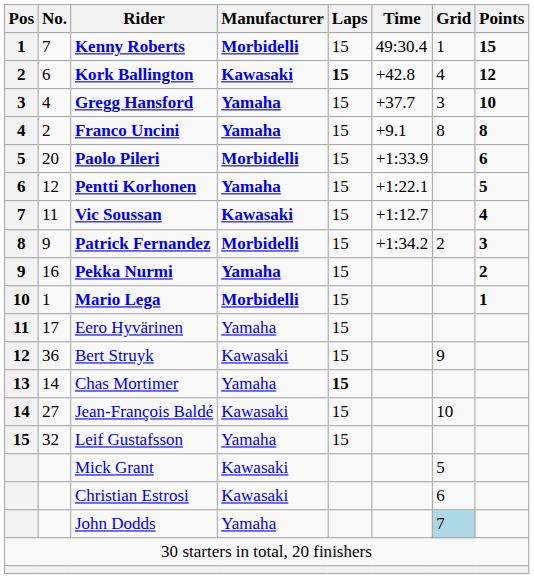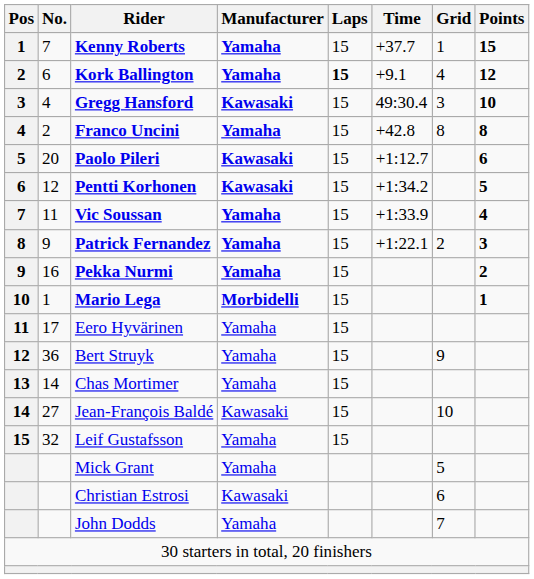 <table class="wikitable" style="font-size: 95%;">
 <tr>
 <th>Pos</th>
 <th>No.</th>
 <th>Rider</th>
 <th>Manufacturer</th>
 <th>Laps</th>
 <th>Time</th>
 <th>Grid</th>
 <th>Points</th>
 </tr>
 <tr>
 <th>1</th>
 <td>7</td>
 <td> <strong><a href='#'>Kenny Roberts</a></strong></td>
-<td><strong><a href='#'>Morbidelli</a></strong></td>
+<td><strong><a href='#'>Yamaha</a></strong></td>
 <td>15</td>
-<td>49:30.4</td>
+<td>+37.7</td>
 <td>1</td>
 <td><strong>15</strong></td>
 </tr>
 <tr>
 <th>2</th>
 <td>6</td>
 <td> <strong><a href='#'>Kork Ballington</a></strong></td>
-<td><strong><a href='#'>Kawasaki</a></strong></td>
+<td><strong><a href='#'>Yamaha</a></strong></td>
 <td><strong>15</strong></td>
-<td>+42.8</td>
+<td>+9.1</td>
 <td>4</td>
 <td><strong>12</strong></td>
 </tr>
 <tr>
 <th>3</th>
 <td>4</td>
 <td> <strong><a href='#'>Gregg Hansford</a></strong></td>
-<td><strong><a href='#'>Yamaha</a></strong></td>
+<td><strong><a href='#'>Kawasaki</a></strong></td>
 <td>15</td>
-<td>+37.7</td>
+<td>49:30.4</td>
 <td>3</td>
 <td><strong>10</strong></td>
 </tr>
 <tr>
 <th>4</th>
 <td>2</td>
 <td> <strong><a href='#'>Franco Uncini</a></strong></td>
 <td><strong><a href='#'>Yamaha</a></strong></td>
 <td>15</td>
-<td>+9.1</td>
+<td>+42.8</td>
 <td>8</td>
 <td><strong>8</strong></td>
 </tr>
 <tr>
 <th>5</th>
 <td>20</td>
 <td> <strong><a href='#'>Paolo Pileri</a></strong></td>
-<td><strong><a href='#'>Morbidelli</a></strong></td>
+<td><strong><a href='#'>Kawasaki</a></strong></td>
 <td>15</td>
-<td>+1:33.9</td>
+<td>+1:12.7</td>
 <td></td>
 <td><strong>6</strong></td>
 </tr>
 <tr>
 <th>6</th>
 <td>12</td>
 <td> <strong><a href='#'>Pentti Korhonen</a></strong></td>
-<td><strong><a href='#'>Yamaha</a></strong></td>
+<td><strong><a href='#'>Kawasaki</a></strong></td>
 <td>15</td>
-<td>+1:22.1</td>
+<td>+1:34.2</td>
 <td></td>
 <td><strong>5</strong></td>
 </tr>
 <tr>
 <th>7</th>
 <td>11</td>
 <td> <strong><a href='#'>Vic Soussan</a></strong></td>
-<td><strong><a href='#'>Kawasaki</a></strong></td>
+<td><strong><a href='#'>Yamaha</a></strong></td>
 <td>15</td>
-<td>+1:12.7</td>
+<td>+1:33.9</td>
 <td></td>
 <td><strong>4</strong></td>
 </tr>
 <tr>
 <th>8</th>
 <td>9</td>
 <td> <strong><a href='#'>Patrick Fernandez</a></strong></td>
-<td><strong><a href='#'>Morbidelli</a></strong></td>
+<td><strong><a href='#'>Yamaha</a></strong></td>
 <td>15</td>
-<td>+1:34.2</td>
+<td>+1:22.1</td>
 <td>2</td>
 <td><strong>3</strong></td>
 </tr>
 <tr>
 <th>9</th>
 <td>16</td>
 <td> <strong><a href='#'>Pekka Nurmi</a></strong></td>
 <td><strong><a href='#'>Yamaha</a></strong></td>
 <td>15</td>
 <td></td>
 <td></td>
 <td><strong>2</strong></td>
 </tr>
 <tr>
 <th>10</th>
 <td>1</td>
 <td> <strong><a href='#'>Mario Lega</a></strong></td>
 <td><strong><a href='#'>Morbidelli</a></strong></td>
 <td>15</td>
 <td></td>
 <td></td>
 <td><strong>1</strong></td>
 </tr>
 <tr>
 <th>11</th>
 <td>17</td>
 <td> <a href='#'>Eero Hyvärinen</a></td>
 <td><a href='#'>Yamaha</a></td>
 <td>15</td>
 <td></td>
 <td></td>
 <td></td>
 </tr>
 <tr>
 <th>12</th>
 <td>36</td>
 <td> <a href='#'>Bert Struyk</a></td>
-<td><a href='#'>Kawasaki</a></td>
+<td><a href='#'>Yamaha</a></td>
 <td>15</td>
 <td></td>
 <td>9</td>
 <td></td>
 </tr>
 <tr>
 <th>13</th>
 <td>14</td>
 <td> <a href='#'>Chas Mortimer</a></td>
 <td><a href='#'>Yamaha</a></td>
-<td><strong>15</strong></td>
+<td>15</td>
 <td></td>
 <td></td>
 <td></td>
 </tr>
 <tr>
 <th>14</th>
 <td>27</td>
 <td> <a href='#'>Jean-François Baldé</a></td>
 <td><a href='#'>Kawasaki</a></td>
 <td>15</td>
 <td></td>
 <td>10</td>
 <td></td>
 </tr>
 <tr>
 <th>15</th>
 <td>32</td>
 <td> <a href='#'>Leif Gustafsson</a></td>
 <td><a href='#'>Yamaha</a></td>
 <td>15</td>
 <td></td>
 <td></td>
 <td></td>
 </tr>
 <tr>
 <th></th>
 <td></td>
 <td> <a href='#'>Mick Grant</a></td>
-<td><a href='#'>Kawasaki</a></td>
+<td><a href='#'>Yamaha</a></td>
 <td></td>
 <td></td>
 <td>5</td>
 <td></td>
 </tr>
 <tr>
 <th></th>
 <td></td>
 <td> <a href='#'>Christian Estrosi</a></td>
 <td><a href='#'>Kawasaki</a></td>
 <td></td>
 <td></td>
 <td>6</td>
 <td></td>
 </tr>
 <tr>
 <th></th>
 <td></td>
 <td> <a href='#'>John Dodds</a></td>
 <td><a href='#'>Yamaha</a></td>
 <td></td>
 <td></td>
-<td style="background: lightblue;">7</td>
+<td>7</td>
 <td></td>
 </tr>
 <tr>
 <td colspan=8 align=center>30 starters in total, 20 finishers</td>
 </tr>
 <tr>
 <th colspan=8></th>
 </tr>
 </table>
